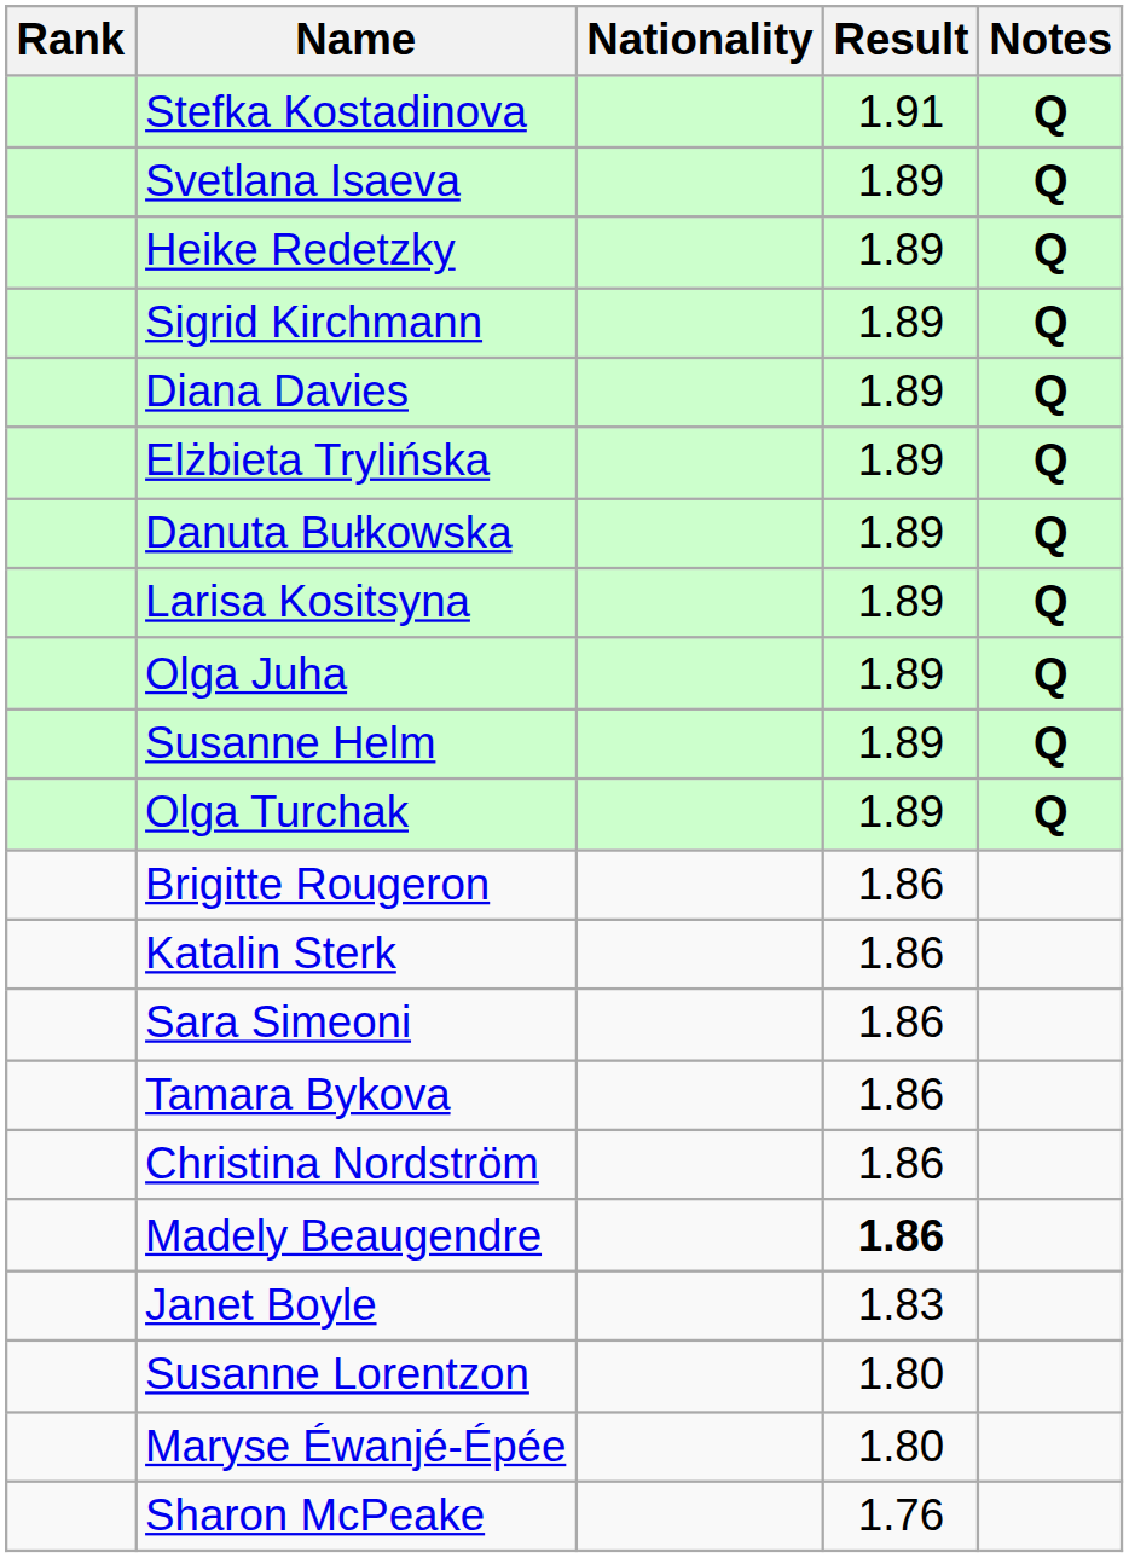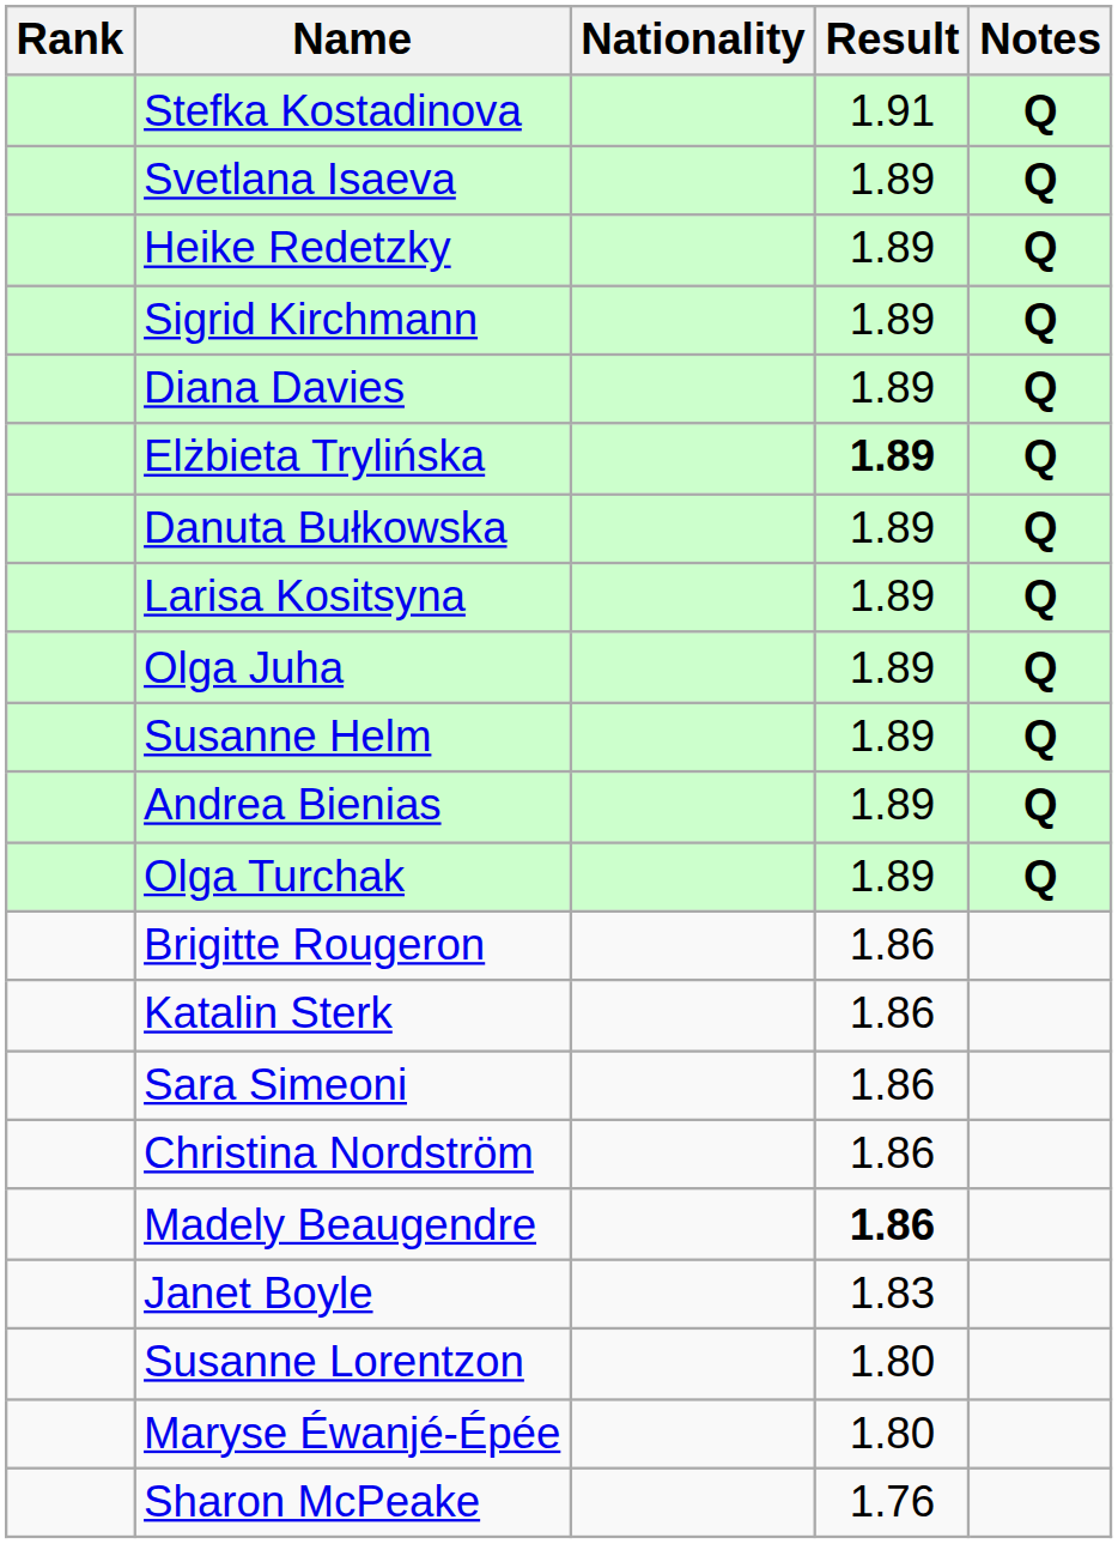 <table class="wikitable sortable" style="text-align:center">
 <tr>
 <th>Rank</th>
 <th>Name</th>
 <th>Nationality</th>
 <th>Result</th>
 <th>Notes</th>
 </tr>
 <tr bgcolor=ccffcc>
 <td></td>
 <td align=left><a href='#'>Stefka Kostadinova</a></td>
 <td align=left></td>
 <td>1.91</td>
 <td><strong>Q</strong></td>
 </tr>
 <tr bgcolor=ccffcc>
 <td></td>
 <td align=left><a href='#'>Svetlana Isaeva</a></td>
 <td align=left></td>
 <td>1.89</td>
 <td><strong>Q</strong></td>
 </tr>
 <tr bgcolor=ccffcc>
 <td></td>
 <td align=left><a href='#'>Heike Redetzky</a></td>
 <td align=left></td>
 <td>1.89</td>
 <td><strong>Q</strong></td>
 </tr>
 <tr bgcolor=ccffcc>
 <td></td>
 <td align=left><a href='#'>Sigrid Kirchmann</a></td>
 <td align=left></td>
 <td>1.89</td>
 <td><strong>Q</strong></td>
 </tr>
 <tr bgcolor=ccffcc>
 <td></td>
 <td align=left><a href='#'>Diana Davies</a></td>
 <td align=left></td>
 <td>1.89</td>
 <td><strong>Q</strong></td>
 </tr>
 <tr bgcolor=ccffcc>
 <td></td>
 <td align=left><a href='#'>Elżbieta Trylińska</a></td>
 <td align=left></td>
-<td>1.89</td>
+<td><strong>1.89</strong></td>
 <td><strong>Q</strong></td>
 </tr>
 <tr bgcolor=ccffcc>
 <td></td>
 <td align=left><a href='#'>Danuta Bułkowska</a></td>
 <td align=left></td>
 <td>1.89</td>
 <td><strong>Q</strong></td>
 </tr>
 <tr bgcolor=ccffcc>
 <td></td>
 <td align=left><a href='#'>Larisa Kositsyna</a></td>
 <td align=left></td>
 <td>1.89</td>
 <td><strong>Q</strong></td>
 </tr>
 <tr bgcolor=ccffcc>
 <td></td>
 <td align=left><a href='#'>Olga Juha</a></td>
 <td align=left></td>
 <td>1.89</td>
 <td><strong>Q</strong></td>
 </tr>
 <tr bgcolor=ccffcc>
 <td></td>
 <td align=left><a href='#'>Susanne Helm</a></td>
 <td align=left></td>
 <td>1.89</td>
 <td><strong>Q</strong></td>
 </tr>
 <tr bgcolor=ccffcc>
 <td></td>
+<td align=left><a href='#'>Andrea Bienias</a></td>
+<td align=left></td>
+<td>1.89</td>
+<td><strong>Q</strong></td>
+</tr>
+<tr bgcolor=ccffcc>
+<td></td>
 <td align=left><a href='#'>Olga Turchak</a></td>
 <td align=left></td>
 <td>1.89</td>
 <td><strong>Q</strong></td>
 </tr>
 <tr>
 <td></td>
 <td align=left><a href='#'>Brigitte Rougeron</a></td>
 <td align=left></td>
 <td>1.86</td>
 <td></td>
 </tr>
 <tr>
 <td></td>
 <td align=left><a href='#'>Katalin Sterk</a></td>
 <td align=left></td>
 <td>1.86</td>
 <td></td>
 </tr>
 <tr>
 <td></td>
 <td align=left><a href='#'>Sara Simeoni</a></td>
-<td align=left></td>
-<td>1.86</td>
-<td></td>
-</tr>
-<tr>
-<td></td>
-<td align=left><a href='#'>Tamara Bykova</a></td>
 <td align=left></td>
 <td>1.86</td>
 <td></td>
 </tr>
 <tr>
 <td></td>
 <td align=left><a href='#'>Christina Nordström</a></td>
 <td align=left></td>
 <td>1.86</td>
 <td></td>
 </tr>
 <tr>
 <td></td>
 <td align=left><a href='#'>Madely Beaugendre</a></td>
 <td align=left></td>
 <td><strong>1.86</strong></td>
 <td></td>
 </tr>
 <tr>
 <td></td>
 <td align=left><a href='#'>Janet Boyle</a></td>
 <td align=left></td>
 <td>1.83</td>
 <td></td>
 </tr>
 <tr>
 <td></td>
 <td align=left><a href='#'>Susanne Lorentzon</a></td>
 <td align=left></td>
 <td>1.80</td>
 <td></td>
 </tr>
 <tr>
 <td></td>
 <td align=left><a href='#'>Maryse Éwanjé-Épée</a></td>
 <td align=left></td>
 <td>1.80</td>
 <td></td>
 </tr>
 <tr>
 <td></td>
 <td align=left><a href='#'>Sharon McPeake</a></td>
 <td align=left></td>
 <td>1.76</td>
 <td></td>
 </tr>
 </table>
